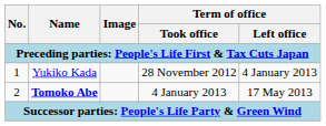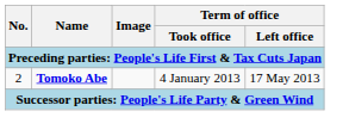 <table class="wikitable"  style="text-align:center">
 <tr>
 <th rowspan=2>No.</th>
 <th rowspan=2>Name</th>
 <th rowspan="2">Image</th>
 <th colspan=2>Term of office</th>
 </tr>
 <tr>
 <th>Took office</th>
 <th>Left office</th>
 </tr>
 <tr>
 <td bgcolor="lightblue" colspan="5"><strong>Preceding parties: <a href='#'>People's Life First</a> & <a href='#'>Tax Cuts Japan</a></strong></td>
 </tr>
 <tr>
-<td>1</td>
-<td><a href='#'>Yukiko Kada</a></td>
-<td></td>
-<td>28 November 2012</td>
-<td>4 January 2013</td>
-</tr>
-<tr>
 <td>2</td>
 <td><strong><a href='#'>Tomoko Abe</a></strong></td>
 <td></td>
 <td>4 January 2013</td>
 <td>17 May 2013</td>
 </tr>
 <tr>
 <td bgcolor="lightblue" colspan="5"><strong>Successor parties: <a href='#'>People's Life Party</a> & <a href='#'>Green Wind</a></strong></td>
 </tr>
 </table>
